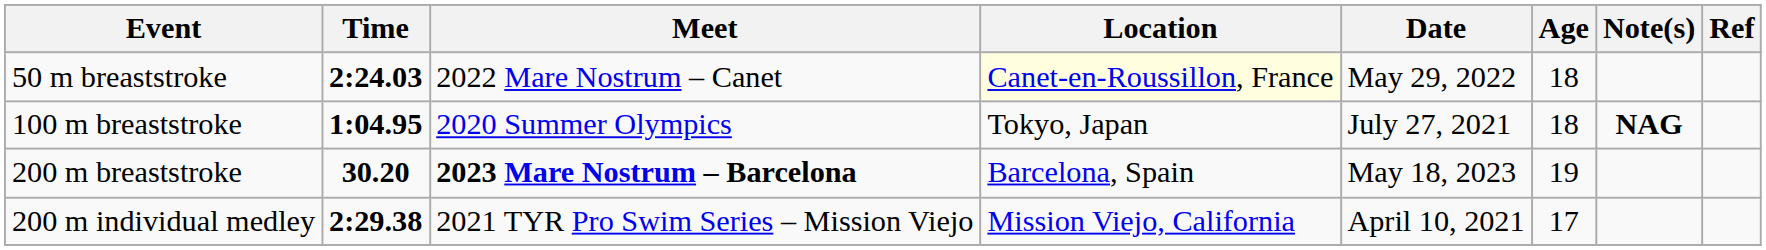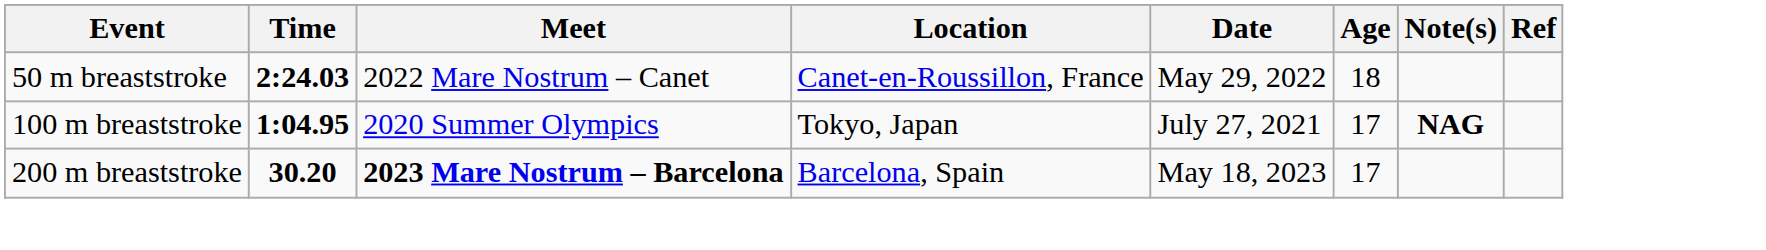 <table class="wikitable">
 <tr>
 <th>Event</th>
 <th>Time</th>
 <th>Meet</th>
 <th>Location</th>
 <th>Date</th>
 <th>Age</th>
 <th>Note(s)</th>
 <th>Ref</th>
 </tr>
 <tr>
 <td>50 m breaststroke</td>
 <td style="text-align:center;"><strong>2:24.03</strong></td>
 <td>2022 <a href='#'>Mare Nostrum</a> – Canet</td>
-<td style="background: lightyellow;"><a href='#'>Canet-en-Roussillon</a>, France</td>
+<td><a href='#'>Canet-en-Roussillon</a>, France</td>
 <td>May 29, 2022</td>
 <td style="text-align:center;">18</td>
 <td style="text-align:center;"></td>
 <td></td>
 </tr>
 <tr>
 <td>100 m breaststroke</td>
 <td style="text-align:center;"><strong>1:04.95</strong></td>
 <td><a href='#'>2020 Summer Olympics</a></td>
 <td>Tokyo, Japan</td>
 <td>July 27, 2021</td>
-<td style="text-align:center;">18</td>
+<td style="text-align:center;">17</td>
 <td style="text-align:center;"><strong>NAG</strong></td>
 <td></td>
 </tr>
 <tr>
 <td>200 m breaststroke</td>
 <td style="text-align:center;"><strong>30.20</strong></td>
 <td><strong>2023 <a href='#'>Mare Nostrum</a> – Barcelona</strong></td>
 <td><a href='#'>Barcelona</a>, Spain</td>
 <td>May 18, 2023</td>
-<td style="text-align:center;">19</td>
-<td></td>
-<td></td>
-</tr>
-<tr>
-<td>200 m individual medley</td>
-<td style="text-align:center;"><strong>2:29.38</strong></td>
-<td>2021 TYR <a href='#'>Pro Swim Series</a> – Mission Viejo</td>
-<td><a href='#'>Mission Viejo, California</a></td>
-<td>April 10, 2021</td>
 <td style="text-align:center;">17</td>
 <td></td>
 <td></td>
 </tr>
 </table>
